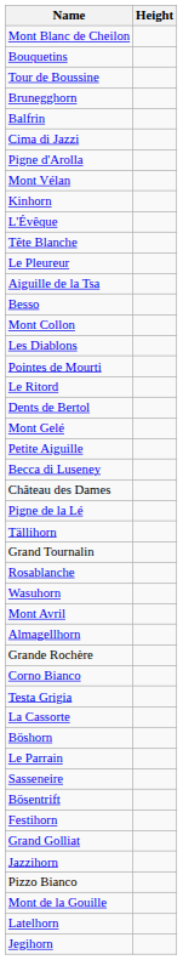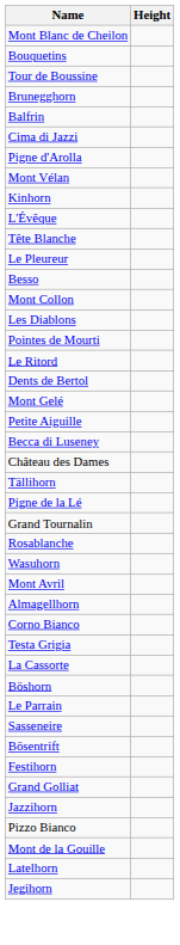 <table class="wikitable sortable">
 <tr>
 <th align=left>Name</th>
 <th align=left>Height</th>
 </tr>
 <tr>
 <td><a href='#'>Mont Blanc de Cheilon</a></td>
 <td></td>
 </tr>
 <tr>
 <td><a href='#'>Bouquetins</a></td>
 <td></td>
 </tr>
 <tr>
 <td><a href='#'>Tour de Boussine</a></td>
 <td></td>
 </tr>
 <tr>
 <td><a href='#'>Brunegghorn</a></td>
 <td></td>
 </tr>
 <tr>
 <td><a href='#'>Balfrin</a></td>
 <td></td>
 </tr>
 <tr>
 <td><a href='#'>Cima di Jazzi</a></td>
 <td></td>
 </tr>
 <tr>
 <td><a href='#'>Pigne d'Arolla</a></td>
 <td></td>
 </tr>
 <tr>
 <td><a href='#'>Mont Vélan</a></td>
 <td></td>
 </tr>
 <tr>
 <td><a href='#'>Kinhorn</a></td>
 <td></td>
 </tr>
 <tr>
 <td><a href='#'>L'Évêque</a></td>
 <td></td>
 </tr>
 <tr>
 <td><a href='#'>Tête Blanche</a></td>
 <td></td>
 </tr>
 <tr>
 <td><a href='#'>Le Pleureur</a></td>
 <td></td>
 </tr>
 <tr>
-<td><a href='#'>Aiguille de la Tsa</a></td>
-<td></td>
-</tr>
-<tr>
 <td><a href='#'>Besso</a></td>
 <td></td>
 </tr>
 <tr>
 <td><a href='#'>Mont Collon</a></td>
 <td></td>
 </tr>
 <tr>
 <td><a href='#'>Les Diablons</a></td>
 <td></td>
 </tr>
 <tr>
 <td><a href='#'>Pointes de Mourti</a></td>
 <td></td>
 </tr>
 <tr>
 <td><a href='#'>Le Ritord</a></td>
 <td></td>
 </tr>
 <tr>
 <td><a href='#'>Dents de Bertol</a></td>
 <td></td>
 </tr>
 <tr>
 <td><a href='#'>Mont Gelé</a></td>
 <td></td>
 </tr>
 <tr>
 <td><a href='#'>Petite Aiguille</a></td>
 <td></td>
 </tr>
 <tr>
 <td><a href='#'>Becca di Luseney</a></td>
 <td></td>
 </tr>
 <tr>
 <td>Château des Dames</td>
 <td></td>
 </tr>
 <tr>
-<td><a href='#'>Pigne de la Lé</a></td>
+<td><a href='#'>Tällihorn</a></td>
 <td></td>
 </tr>
 <tr>
-<td><a href='#'>Tällihorn</a></td>
+<td><a href='#'>Pigne de la Lé</a></td>
 <td></td>
 </tr>
 <tr>
 <td>Grand Tournalin</td>
 <td></td>
 </tr>
 <tr>
 <td><a href='#'>Rosablanche</a></td>
 <td></td>
 </tr>
 <tr>
 <td><a href='#'>Wasuhorn</a></td>
 <td></td>
 </tr>
 <tr>
 <td><a href='#'>Mont Avril</a></td>
 <td></td>
 </tr>
 <tr>
 <td><a href='#'>Almagellhorn</a></td>
-<td></td>
-</tr>
-<tr>
-<td>Grande Rochère</td>
 <td></td>
 </tr>
 <tr>
 <td><a href='#'>Corno Bianco</a></td>
 <td></td>
 </tr>
 <tr>
 <td><a href='#'>Testa Grigia</a></td>
 <td></td>
 </tr>
 <tr>
 <td><a href='#'>La Cassorte</a></td>
 <td></td>
 </tr>
 <tr>
 <td><a href='#'>Böshorn</a></td>
 <td></td>
 </tr>
 <tr>
 <td><a href='#'>Le Parrain</a></td>
 <td></td>
 </tr>
 <tr>
 <td><a href='#'>Sasseneire</a></td>
 <td></td>
 </tr>
 <tr>
 <td><a href='#'>Bösentrift</a></td>
 <td></td>
 </tr>
 <tr>
 <td><a href='#'>Festihorn</a></td>
 <td></td>
 </tr>
 <tr>
 <td><a href='#'>Grand Golliat</a></td>
 <td></td>
 </tr>
 <tr>
 <td><a href='#'>Jazzihorn</a></td>
 <td></td>
 </tr>
 <tr>
 <td>Pizzo Bianco</td>
 <td></td>
 </tr>
 <tr>
 <td><a href='#'>Mont de la Gouille</a></td>
 <td></td>
 </tr>
 <tr>
 <td><a href='#'>Latelhorn</a></td>
 <td></td>
 </tr>
 <tr>
 <td><a href='#'>Jegihorn</a></td>
 <td></td>
 </tr>
 </table>
